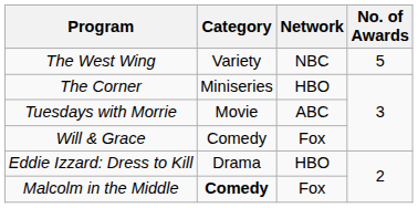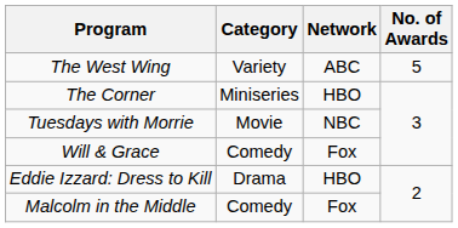 <table class="wikitable">
 <tr>
 <th>Program</th>
 <th>Category</th>
 <th>Network</th>
 <th>No. of<br>Awards</th>
 </tr>
 <tr style="text-align:center">
 <td><em>The West Wing</em></td>
 <td>Variety</td>
-<td>NBC</td>
+<td>ABC</td>
 <td>5</td>
 </tr>
 <tr style="text-align:center">
 <td><em>The Corner</em></td>
 <td>Miniseries</td>
 <td>HBO</td>
 <td rowspan="3">3</td>
 </tr>
 <tr style="text-align:center">
 <td><em>Tuesdays with Morrie</em></td>
 <td>Movie</td>
-<td>ABC</td>
+<td>NBC</td>
 </tr>
 <tr style="text-align:center">
 <td><em>Will & Grace</em></td>
 <td>Comedy</td>
 <td>Fox</td>
 </tr>
 <tr style="text-align:center">
 <td><em>Eddie Izzard: Dress to Kill</em></td>
 <td>Drama</td>
 <td>HBO</td>
 <td rowspan="2">2</td>
 </tr>
 <tr style="text-align:center">
 <td><em>Malcolm in the Middle</em></td>
-<td><strong>Comedy</strong></td>
+<td>Comedy</td>
 <td>Fox</td>
 </tr>
 </table>
